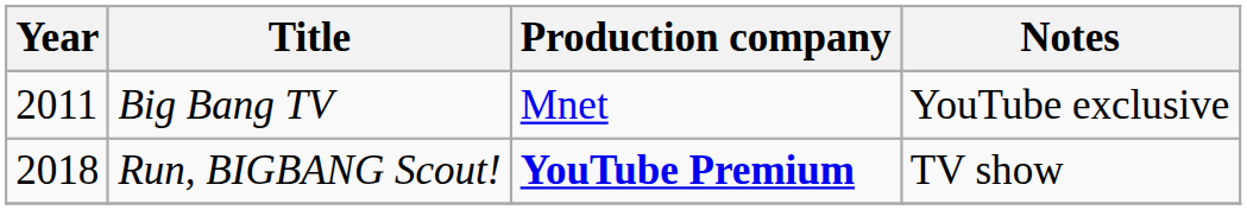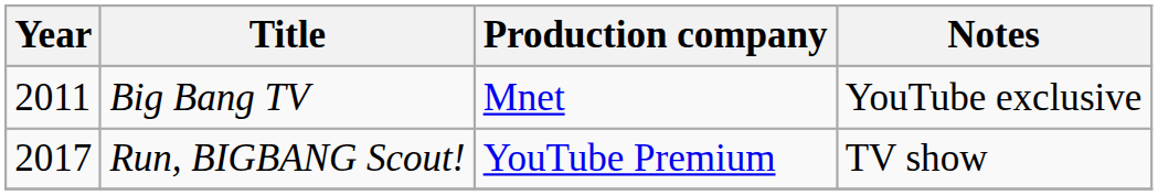 <table class="wikitable">
 <tr>
 <th>Year</th>
 <th>Title</th>
 <th>Production company</th>
 <th>Notes</th>
 </tr>
 <tr>
 <td>2011</td>
 <td><em>Big Bang TV</em></td>
 <td><a href='#'>Mnet</a></td>
 <td>YouTube exclusive</td>
 </tr>
 <tr>
-<td>2018</td>
+<td>2017</td>
 <td><em>Run, BIGBANG Scout!</em></td>
-<td><strong><a href='#'>YouTube Premium</a></strong></td>
+<td><a href='#'>YouTube Premium</a></td>
 <td>TV show</td>
 </tr>
 <tr>
 </tr>
 </table>
